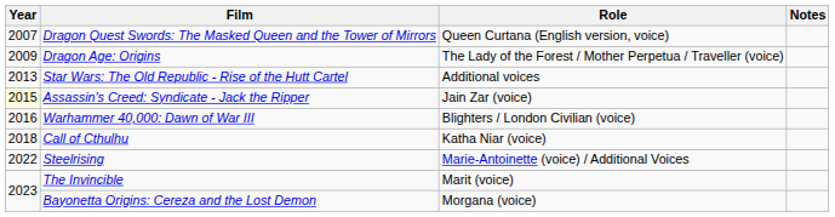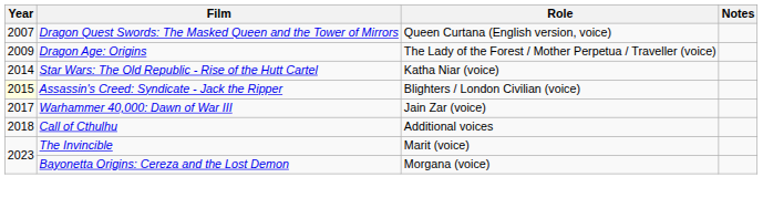 <table class="wikitable">
 <tr>
 <th>Year</th>
 <th>Film</th>
 <th>Role</th>
 <th>Notes</th>
 </tr>
 <tr>
 <td>2007</td>
 <td><em><a href='#'>Dragon Quest Swords: The Masked Queen and the Tower of Mirrors</a></em></td>
 <td>Queen Curtana (English version, voice)</td>
 <td></td>
 </tr>
 <tr>
 <td>2009</td>
 <td><em><a href='#'>Dragon Age: Origins</a></em></td>
 <td>The Lady of the Forest / Mother Perpetua / Traveller (voice)</td>
 <td></td>
 </tr>
 <tr>
-<td>2013</td>
+<td>2014</td>
 <td><em><a href='#'>Star Wars: The Old Republic - Rise of the Hutt Cartel</a></em></td>
-<td>Additional voices</td>
+<td>Katha Niar (voice)</td>
 <td></td>
 </tr>
 <tr>
 <td style="background: lightyellow;">2015</td>
 <td><em><a href='#'>Assassin's Creed: Syndicate - Jack the Ripper</a></em></td>
-<td>Jain Zar (voice)</td>
+<td>Blighters / London Civilian (voice)</td>
 <td></td>
 </tr>
 <tr>
-<td>2016</td>
+<td>2017</td>
 <td><em><a href='#'>Warhammer 40,000: Dawn of War III</a></em></td>
-<td>Blighters / London Civilian (voice)</td>
+<td>Jain Zar (voice)</td>
 <td></td>
 </tr>
 <tr>
 <td>2018</td>
 <td><em><a href='#'>Call of Cthulhu</a></em></td>
-<td>Katha Niar (voice)</td>
-<td></td>
-</tr>
-<tr>
-<td>2022</td>
-<td><em><a href='#'>Steelrising</a></em></td>
-<td><a href='#'>Marie-Antoinette</a> (voice) / Additional Voices</td>
+<td>Additional voices</td>
 <td></td>
 </tr>
 <tr>
 <td rowspan="2">2023</td>
 <td><em><a href='#'>The Invincible</a></em></td>
 <td>Marit (voice)</td>
 <td></td>
 </tr>
 <tr>
 <td><em><a href='#'>Bayonetta Origins: Cereza and the Lost Demon</a></em></td>
 <td>Morgana (voice)</td>
 <td></td>
 </tr>
 </table>
